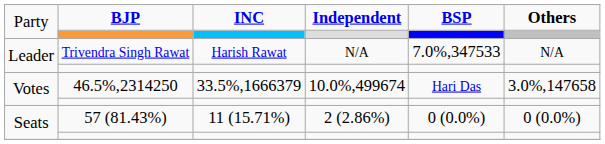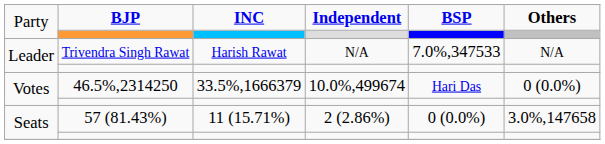 <table class="wikitable"; style="text-align:center;">
 <tr>
 <td rowspan=2>Party</td>
 <td align=center><strong><a href='#'>BJP</a></strong></td>
 <td align=center><strong><a href='#'>INC</a></strong></td>
 <td align=center><strong><a href='#'>Independent</a></strong></td>
 <td align=center><strong><a href='#'>BSP</a></strong></td>
 <td align=center><strong>Others</strong></td>
 </tr>
 <tr>
 <td align=center bgcolor=#FF9933></td>
 <td align=center bgcolor=#00BFFF></td>
 <td align=center bgcolor=#DDDDDD></td>
 <td align=center bgcolor=#0000FF></td>
 <td align=center bgcolor=silver></td>
 </tr>
 <tr>
 <td rowspan=2>Leader</td>
 <td align=center><small><a href='#'>Trivendra Singh Rawat</a></small></td>
 <td align=center><small><a href='#'>Harish Rawat</a></small></td>
 <td align=center><small>N/A</small></td>
 <td align=center>7.0%,347533</td>
 <td align=center><small>N/A</small></td>
 </tr>
 <tr>
 <td align=center></td>
 <td align=center></td>
 <td align=center></td>
 <td align=center></td>
 <td align=center></td>
 </tr>
 <tr>
 <td rowspan=2>Votes</td>
 <td align=center>46.5%,2314250</td>
 <td align=center>33.5%,1666379</td>
 <td align=center>10.0%,499674</td>
 <td align=center><small><a href='#'>Hari Das</a></small></td>
-<td align=center>3.0%,147658</td>
+<td align=center>0 (0.0%)</td>
 </tr>
 <tr>
 <td></td>
 <td></td>
 <td></td>
 <td></td>
 <td></td>
 </tr>
 <tr>
 <td rowspan=2>Seats</td>
 <td align=center>57 (81.43%)</td>
 <td align=center>11 (15.71%)</td>
 <td align=center>2 (2.86%)</td>
 <td align=center>0 (0.0%)</td>
-<td align=center>0 (0.0%)</td>
+<td align=center>3.0%,147658</td>
 </tr>
 <tr>
 <td align=center></td>
 <td align=center></td>
 <td align=center></td>
 <td align=center></td>
 <td align=center></td>
 </tr>
 <tr>
 </tr>
 </table>
